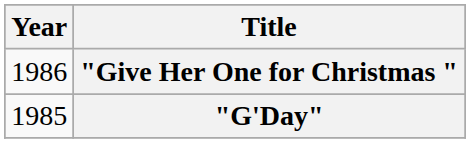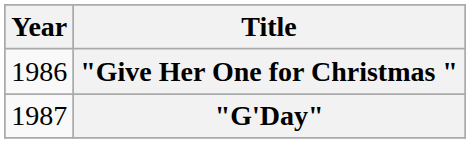 <table class="wikitable plainrowheaders" style="text-align:center;" border="1">
 <tr>
 <th>Year</th>
 <th>Title</th>
 </tr>
 <tr>
 <td>1986</td>
 <th scope="row">"Give Her One for Christmas "</th>
 </tr>
 <tr>
-<td>1985</td>
+<td>1987</td>
 <th scope="row">"G'Day"</th>
 </tr>
 </table>
